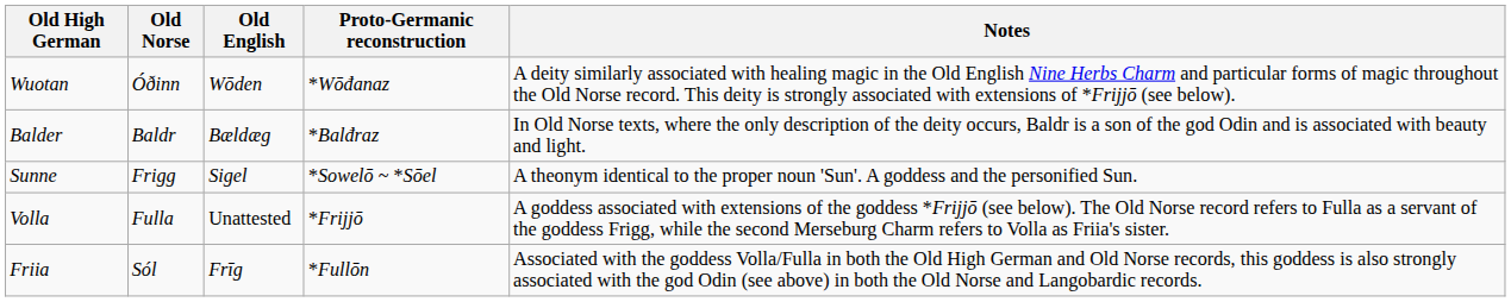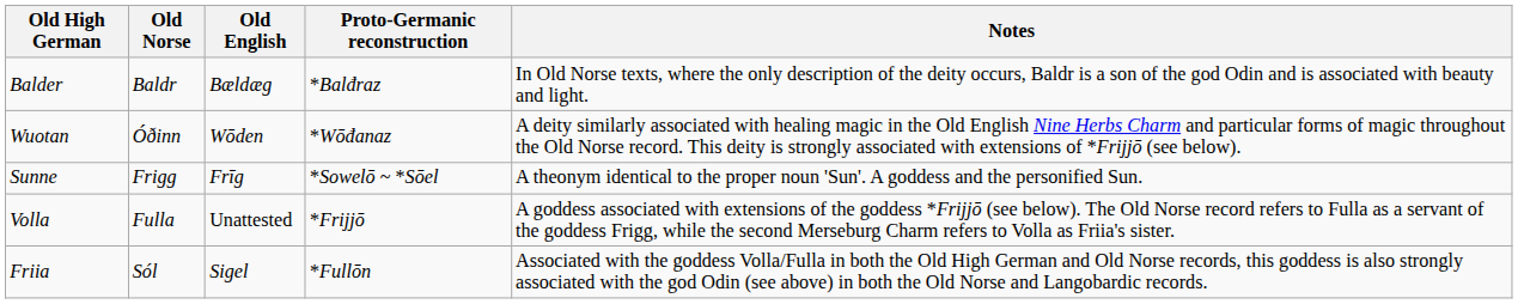 <table class="wikitable">
 <tr>
 <th>Old High German</th>
 <th>Old Norse</th>
 <th>Old English</th>
 <th>Proto-Germanic reconstruction</th>
 <th>Notes</th>
 </tr>
 <tr>
+<td><em>Balder</em></td>
+<td><em>Baldr</em></td>
+<td><em>Bældæg</em></td>
+<td>*<em>Balđraz</em></td>
+<td>In Old Norse texts, where the only description of the deity occurs, Baldr is a son of the god Odin and is associated with beauty and light.</td>
+</tr>
+<tr>
 <td><em>Wuotan</em></td>
 <td><em>Óðinn</em></td>
 <td><em>Wōden</em></td>
 <td>*<em>Wōđanaz</em></td>
 <td>A deity similarly associated with healing magic in the Old English <em><a href='#'>Nine Herbs Charm</a></em> and particular forms of magic throughout the Old Norse record. This deity is strongly associated with extensions of *<em>Frijjō</em> (see below).</td>
 </tr>
 <tr>
-<td><em>Balder</em></td>
-<td><em>Baldr</em></td>
-<td><em>Bældæg</em></td>
-<td>*<em>Balđraz</em></td>
-<td>In Old Norse texts, where the only description of the deity occurs, Baldr is a son of the god Odin and is associated with beauty and light.</td>
-</tr>
-<tr>
 <td><em>Sunne</em></td>
 <td><em>Frigg</em></td>
-<td><em>Sigel</em></td>
+<td><em>Frīg</em></td>
 <td>*<em>Sowelō</em> ~ *<em>Sōel</em></td>
 <td>A theonym identical to the proper noun 'Sun'. A goddess and the personified Sun.</td>
 </tr>
 <tr>
 <td><em>Volla</em></td>
 <td><em>Fulla</em></td>
 <td>Unattested</td>
 <td>*<em>Frijjō</em></td>
 <td>A goddess associated with extensions of the goddess *<em>Frijjō</em> (see below). The Old Norse record refers to Fulla as a servant of the goddess Frigg, while the second Merseburg Charm refers to Volla as Friia's sister.</td>
 </tr>
 <tr>
 <td><em>Friia</em></td>
 <td><em>Sól</em></td>
-<td><em>Frīg</em></td>
+<td><em>Sigel</em></td>
 <td>*<em>Fullōn</em></td>
 <td>Associated with the goddess Volla/Fulla in both the Old High German and Old Norse records, this goddess is also strongly associated with the god Odin (see above) in both the Old Norse and Langobardic records.</td>
 </tr>
 </table>
